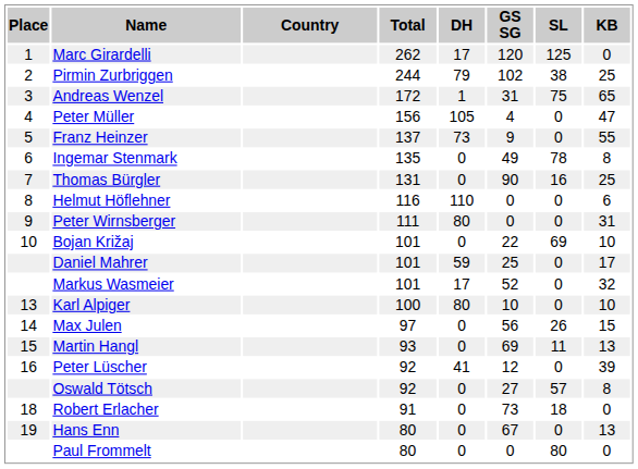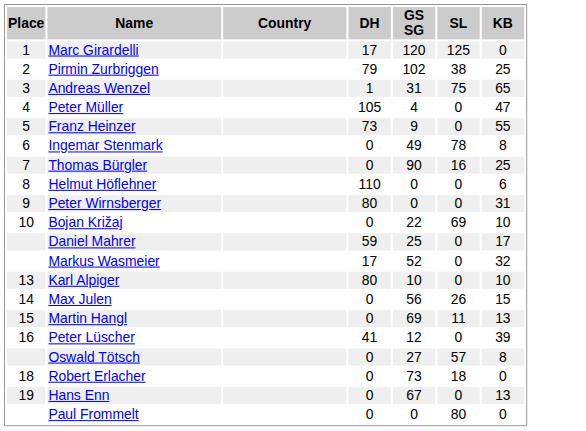 <table border="0" style="border: 1px solid #999; background-color:#FFFFFF; text-align:center; font-size:86%; line-height:15px;">
 <tr align="center" bgcolor="#CCCCCC">
 <th width=35>Place</th>
 <th width=170>Name</th>
 <th width=120>Country</th>
-<th width=50>Total</th>
 <th width=40>DH</th>
 <th width=40>GS<br>SG</th>
 <th width=40>SL</th>
 <th width=40>KB</th>
 </tr>
 <tr bgcolor="#EFEFEF">
 <td>1</td>
 <td align="left"><a href='#'>Marc Girardelli</a></td>
 <td align="left"></td>
-<td>262</td>
 <td>17</td>
 <td>120</td>
 <td>125</td>
 <td>0</td>
 </tr>
 <tr>
 <td>2</td>
 <td align="left"><a href='#'>Pirmin Zurbriggen</a></td>
 <td align="left"></td>
-<td>244</td>
 <td>79</td>
 <td>102</td>
 <td>38</td>
 <td>25</td>
 </tr>
 <tr bgcolor="#EFEFEF">
 <td>3</td>
 <td align="left"><a href='#'>Andreas Wenzel</a></td>
 <td align="left"></td>
-<td>172</td>
 <td>1</td>
 <td>31</td>
 <td>75</td>
 <td>65</td>
 </tr>
 <tr>
 <td>4</td>
 <td align="left"><a href='#'>Peter Müller</a></td>
 <td align="left"></td>
-<td>156</td>
 <td>105</td>
 <td>4</td>
 <td>0</td>
 <td>47</td>
 </tr>
 <tr bgcolor="#EFEFEF">
 <td>5</td>
 <td align="left"><a href='#'>Franz Heinzer</a></td>
 <td align="left"></td>
-<td>137</td>
 <td>73</td>
 <td>9</td>
 <td>0</td>
 <td>55</td>
 </tr>
 <tr>
 <td>6</td>
 <td align="left"><a href='#'>Ingemar Stenmark</a></td>
 <td align="left"></td>
-<td>135</td>
 <td>0</td>
 <td>49</td>
 <td>78</td>
 <td>8</td>
 </tr>
 <tr bgcolor="#EFEFEF">
 <td>7</td>
 <td align="left"><a href='#'>Thomas Bürgler</a></td>
 <td align="left"></td>
-<td>131</td>
 <td>0</td>
 <td>90</td>
 <td>16</td>
 <td>25</td>
 </tr>
 <tr>
 <td>8</td>
 <td align="left"><a href='#'>Helmut Höflehner</a></td>
 <td align="left"></td>
-<td>116</td>
 <td>110</td>
 <td>0</td>
 <td>0</td>
 <td>6</td>
 </tr>
 <tr bgcolor="#EFEFEF">
 <td>9</td>
 <td align="left"><a href='#'>Peter Wirnsberger</a></td>
 <td align="left"></td>
-<td>111</td>
 <td>80</td>
 <td>0</td>
 <td>0</td>
 <td>31</td>
 </tr>
 <tr>
 <td>10</td>
 <td align="left"><a href='#'>Bojan Križaj</a></td>
 <td align="left"></td>
-<td>101</td>
 <td>0</td>
 <td>22</td>
 <td>69</td>
 <td>10</td>
 </tr>
 <tr bgcolor="#EFEFEF">
 <td></td>
 <td align="left"><a href='#'>Daniel Mahrer</a></td>
 <td align="left"></td>
-<td>101</td>
 <td>59</td>
 <td>25</td>
 <td>0</td>
 <td>17</td>
 </tr>
 <tr>
 <td></td>
 <td align="left"><a href='#'>Markus Wasmeier</a></td>
 <td align="left"></td>
-<td>101</td>
 <td>17</td>
 <td>52</td>
 <td>0</td>
 <td>32</td>
 </tr>
 <tr bgcolor="#EFEFEF">
 <td>13</td>
 <td align="left"><a href='#'>Karl Alpiger</a></td>
 <td align="left"></td>
-<td>100</td>
 <td>80</td>
 <td>10</td>
 <td>0</td>
 <td>10</td>
 </tr>
 <tr>
 <td>14</td>
 <td align="left"><a href='#'>Max Julen</a></td>
 <td align="left"></td>
-<td>97</td>
 <td>0</td>
 <td>56</td>
 <td>26</td>
 <td>15</td>
 </tr>
 <tr bgcolor="#EFEFEF">
 <td>15</td>
 <td align="left"><a href='#'>Martin Hangl</a></td>
 <td align="left"></td>
-<td>93</td>
 <td>0</td>
 <td>69</td>
 <td>11</td>
 <td>13</td>
 </tr>
 <tr>
 <td>16</td>
 <td align="left"><a href='#'>Peter Lüscher</a></td>
 <td align="left"></td>
-<td>92</td>
 <td>41</td>
 <td>12</td>
 <td>0</td>
 <td>39</td>
 </tr>
 <tr bgcolor="#EFEFEF">
 <td></td>
 <td align="left"><a href='#'>Oswald Tötsch</a></td>
 <td align="left"></td>
-<td>92</td>
 <td>0</td>
 <td>27</td>
 <td>57</td>
 <td>8</td>
 </tr>
 <tr>
 <td>18</td>
 <td align="left"><a href='#'>Robert Erlacher</a></td>
 <td align="left"></td>
-<td>91</td>
 <td>0</td>
 <td>73</td>
 <td>18</td>
 <td>0</td>
 </tr>
 <tr bgcolor="#EFEFEF">
 <td>19</td>
 <td align="left"><a href='#'>Hans Enn</a></td>
 <td align="left"></td>
-<td>80</td>
 <td>0</td>
 <td>67</td>
 <td>0</td>
 <td>13</td>
 </tr>
 <tr>
 <td></td>
 <td align="left"><a href='#'>Paul Frommelt</a></td>
 <td align="left"></td>
-<td>80</td>
 <td>0</td>
 <td>0</td>
 <td>80</td>
 <td>0</td>
 </tr>
 </table>
